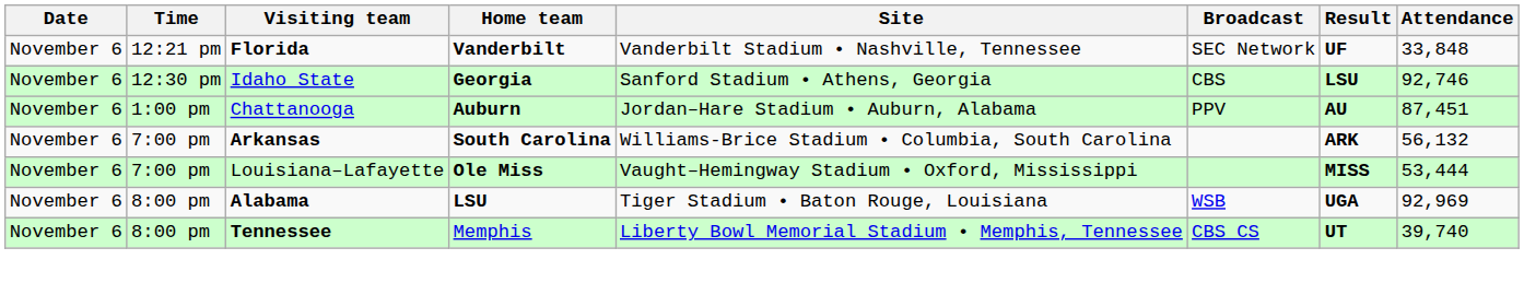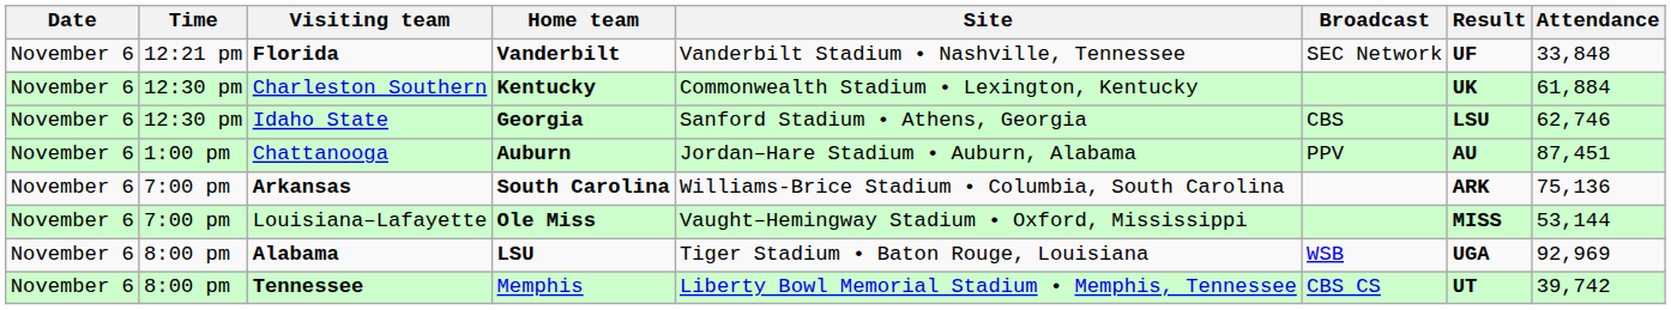 <table class="wikitable" style="font-size:95%;">
 <tr>
 <th>Date</th>
 <th>Time</th>
 <th>Visiting team</th>
 <th>Home team</th>
 <th>Site</th>
 <th>Broadcast</th>
 <th>Result</th>
 <th>Attendance</th>
 </tr>
 <tr bgcolor=>
 <td>November 6</td>
 <td>12:21 pm</td>
 <td><strong>Florida</strong></td>
 <td><strong>Vanderbilt</strong></td>
 <td>Vanderbilt Stadium • Nashville, Tennessee</td>
 <td>SEC Network</td>
 <td><strong>UF</strong> </td>
 <td>33,848</td>
 </tr>
 <tr bgcolor=ccffcc>
 <td>November 6</td>
 <td>12:30 pm</td>
+<td><a href='#'>Charleston Southern</a></td>
+<td><strong>Kentucky</strong></td>
+<td>Commonwealth Stadium • Lexington, Kentucky</td>
+<td></td>
+<td><strong>UK</strong> </td>
+<td>61,884</td>
+</tr>
+<tr bgcolor=ccffcc>
+<td>November 6</td>
+<td>12:30 pm</td>
 <td><a href='#'>Idaho State</a></td>
 <td><strong>Georgia</strong></td>
 <td>Sanford Stadium • Athens, Georgia</td>
 <td>CBS</td>
 <td><strong>LSU</strong> </td>
-<td>92,746</td>
+<td>62,746</td>
 </tr>
 <tr bgcolor=ccffcc>
 <td>November 6</td>
 <td>1:00 pm</td>
 <td><a href='#'>Chattanooga</a></td>
 <td><strong>Auburn</strong></td>
 <td>Jordan–Hare Stadium • Auburn, Alabama</td>
 <td>PPV</td>
 <td><strong>AU</strong> </td>
 <td>87,451</td>
 </tr>
 <tr bgcolor=>
 <td>November 6</td>
 <td>7:00 pm</td>
 <td><strong>Arkansas</strong></td>
 <td><strong>South Carolina</strong></td>
 <td>Williams-Brice Stadium • Columbia, South Carolina</td>
 <td></td>
 <td><strong>ARK</strong> </td>
-<td>56,132</td>
+<td>75,136</td>
 </tr>
 <tr bgcolor=ccffcc>
 <td>November 6</td>
 <td>7:00 pm</td>
 <td>Louisiana–Lafayette</td>
 <td><strong>Ole Miss</strong></td>
 <td>Vaught–Hemingway Stadium • Oxford, Mississippi</td>
 <td></td>
 <td><strong>MISS</strong> </td>
-<td>53,444</td>
+<td>53,144</td>
 </tr>
 <tr bgcolor=>
 <td>November 6</td>
 <td>8:00 pm</td>
 <td><strong>Alabama</strong></td>
 <td><strong>LSU</strong></td>
 <td>Tiger Stadium • Baton Rouge, Louisiana</td>
 <td><a href='#'>WSB</a></td>
 <td><strong>UGA</strong> </td>
 <td>92,969</td>
 </tr>
 <tr bgcolor=ccffcc>
 <td>November 6</td>
 <td>8:00 pm</td>
 <td><strong>Tennessee</strong></td>
 <td><a href='#'>Memphis</a></td>
 <td><a href='#'>Liberty Bowl Memorial Stadium</a> • <a href='#'>Memphis, Tennessee</a></td>
 <td><a href='#'>CBS CS</a></td>
 <td><strong>UT</strong> </td>
-<td>39,740</td>
+<td>39,742</td>
 </tr>
 </table>
